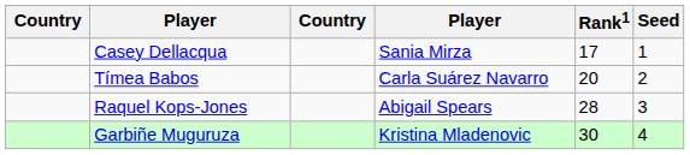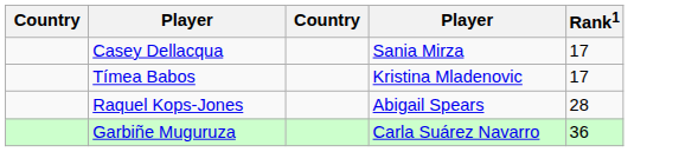 <table class="sortable wikitable">
 <tr>
 <th width="70">Country</th>
 <th width="175">Player</th>
 <th width="70">Country</th>
 <th width="175">Player</th>
 <th>Rank<sup>1</sup></th>
-<th>Seed</th>
 </tr>
 <tr>
 <td></td>
 <td><a href='#'>Casey Dellacqua</a></td>
 <td></td>
 <td><a href='#'>Sania Mirza</a></td>
 <td>17</td>
-<td>1</td>
 </tr>
 <tr>
 <td></td>
 <td><a href='#'>Tímea Babos</a></td>
 <td></td>
-<td><a href='#'>Carla Suárez Navarro</a></td>
-<td>20</td>
-<td>2</td>
+<td><a href='#'>Kristina Mladenovic</a></td>
+<td>17</td>
 </tr>
 <tr>
 <td></td>
 <td><a href='#'>Raquel Kops-Jones</a></td>
 <td></td>
 <td><a href='#'>Abigail Spears</a></td>
 <td>28</td>
-<td>3</td>
 </tr>
 <tr style="background:#cfc;">
 <td></td>
 <td><a href='#'>Garbiñe Muguruza</a></td>
 <td></td>
-<td><a href='#'>Kristina Mladenovic</a></td>
-<td>30</td>
-<td>4</td>
+<td><a href='#'>Carla Suárez Navarro</a></td>
+<td>36</td>
 </tr>
 </table>
